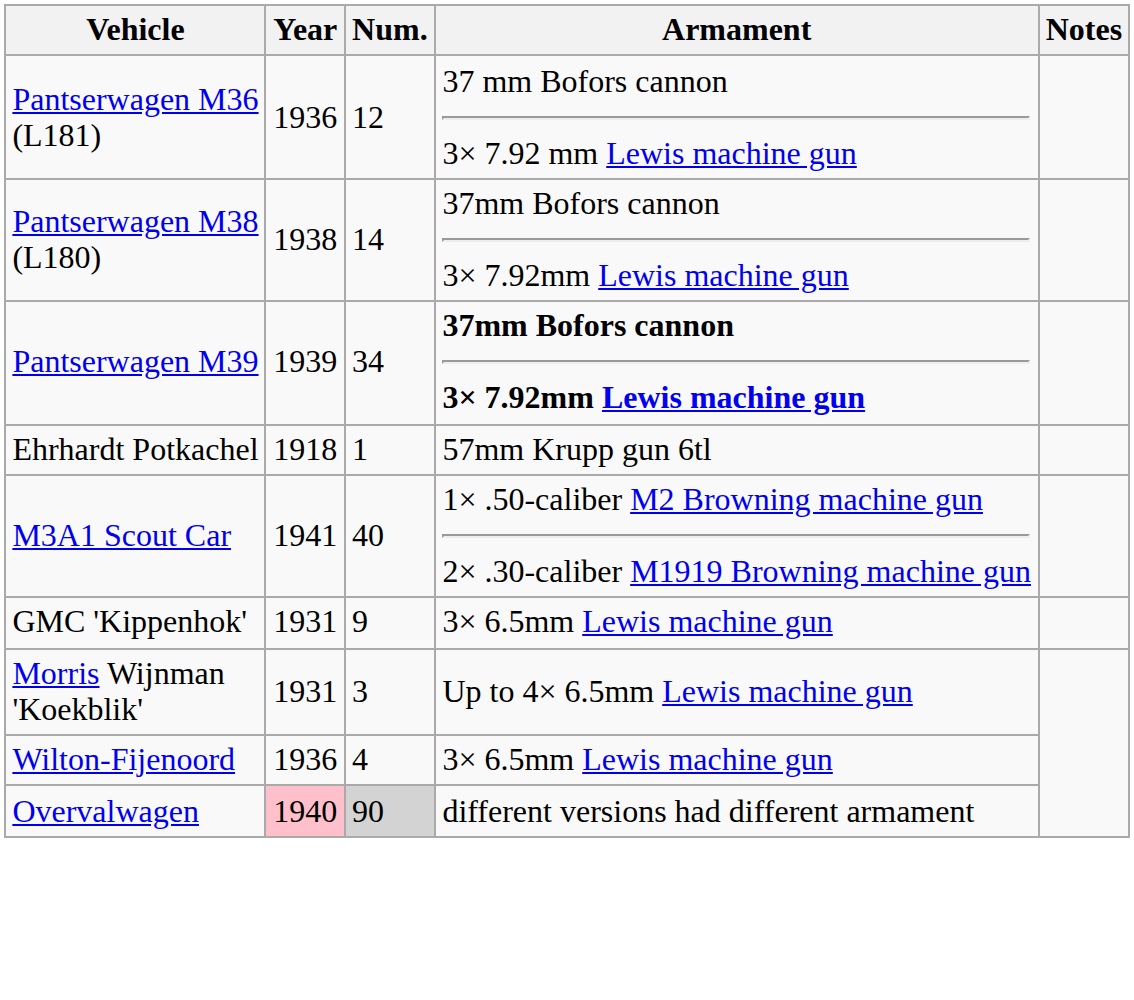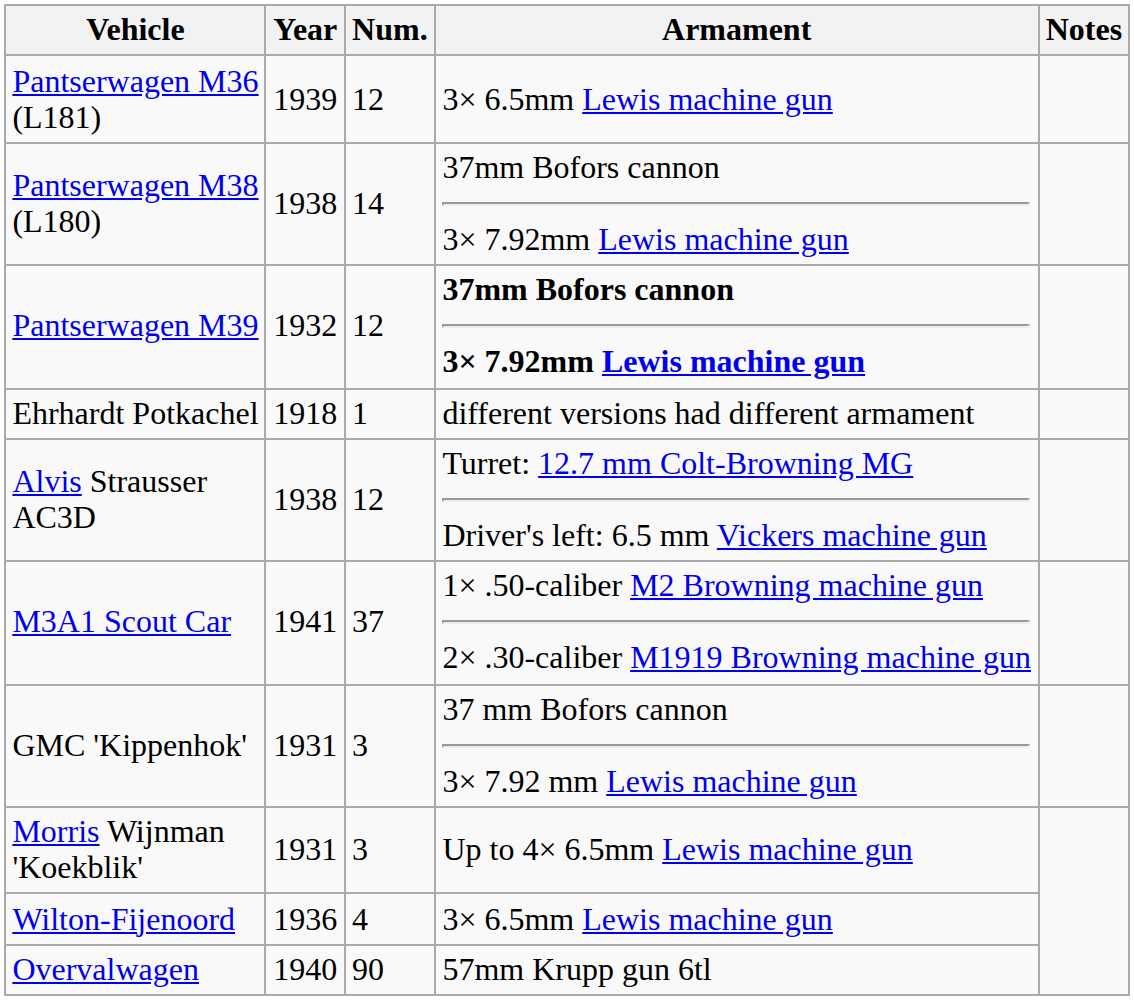 <table class="wikitable sortable">
 <tr>
 <th>Vehicle</th>
 <th>Year</th>
 <th>Num.</th>
 <th>Armament</th>
 <th>Notes</th>
 </tr>
 <tr>
 <td><a href='#'>Pantserwagen M36</a><br>(L181)</td>
-<td>1936</td>
+<td>1939</td>
 <td>12</td>
-<td>37 mm Bofors cannon<hr>3× 7.92 mm <a href='#'>Lewis machine gun</a></td>
+<td>3× 6.5mm <a href='#'>Lewis machine gun</a></td>
 <td></td>
 </tr>
 <tr>
 <td><a href='#'>Pantserwagen M38</a><br>(L180)</td>
 <td>1938</td>
 <td>14</td>
 <td>37mm Bofors cannon<hr>3× 7.92mm <a href='#'>Lewis machine gun</a></td>
 <td></td>
 </tr>
 <tr>
 <td><a href='#'>Pantserwagen M39</a></td>
-<td>1939</td>
-<td>34</td>
+<td>1932</td>
+<td>12</td>
 <td><strong>37mm Bofors cannon<hr>3× 7.92mm <a href='#'>Lewis machine gun</a></strong></td>
 <td></td>
 </tr>
 <tr>
 <td>Ehrhardt Potkachel</td>
 <td>1918</td>
 <td>1</td>
-<td>57mm Krupp gun 6tl</td>
+<td>different versions had different armament</td>
+<td></td>
+</tr>
+<tr>
+<td><a href='#'>Alvis</a> Strausser<br>AC3D</td>
+<td>1938</td>
+<td>12</td>
+<td>Turret: <a href='#'>12.7 mm Colt-Browning MG</a><hr>Driver's left: 6.5 mm  <a href='#'>Vickers machine gun</a></td>
 <td></td>
 </tr>
 <tr>
 <td><a href='#'>M3A1 Scout Car</a></td>
 <td>1941</td>
-<td>40</td>
+<td>37</td>
 <td>1× .50-caliber <a href='#'>M2 Browning machine gun</a><hr>2× .30-caliber <a href='#'>M1919 Browning machine gun</a></td>
 <td></td>
 </tr>
 <tr>
 <td>GMC 'Kippenhok'</td>
 <td>1931</td>
-<td>9</td>
-<td>3× 6.5mm <a href='#'>Lewis machine gun</a></td>
+<td>3</td>
+<td>37 mm Bofors cannon<hr>3× 7.92 mm <a href='#'>Lewis machine gun</a></td>
 <td></td>
 </tr>
 <tr>
 <td><a href='#'>Morris</a> Wijnman<br>'Koekblik'</td>
 <td>1931</td>
 <td>3</td>
 <td>Up to 4× 6.5mm <a href='#'>Lewis machine gun</a></td>
 </tr>
 <tr>
 <td><a href='#'>Wilton-Fijenoord</a></td>
 <td>1936</td>
 <td>4</td>
 <td>3× 6.5mm <a href='#'>Lewis machine gun</a></td>
 </tr>
 <tr>
 <td><a href='#'>Overvalwagen</a></td>
-<td style="background: pink;">1940</td>
-<td style="background: lightgrey;">90</td>
-<td>different versions had different armament</td>
+<td>1940</td>
+<td>90</td>
+<td>57mm Krupp gun 6tl</td>
 </tr>
 </table>
